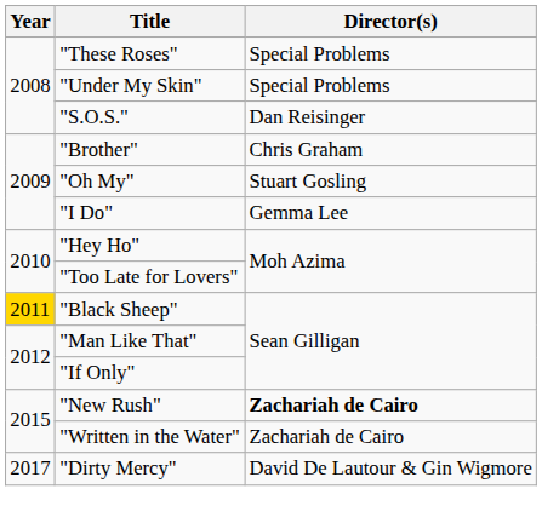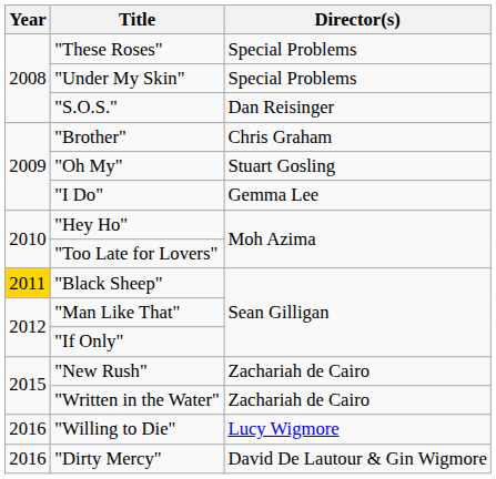 <table class="wikitable">
 <tr>
 <th>Year</th>
 <th>Title</th>
 <th>Director(s)</th>
 </tr>
 <tr>
 <td rowspan="3">2008</td>
 <td>"These Roses"</td>
 <td>Special Problems</td>
 </tr>
 <tr>
 <td>"Under My Skin"</td>
 <td>Special Problems</td>
 </tr>
 <tr>
 <td>"S.O.S."</td>
 <td>Dan Reisinger</td>
 </tr>
 <tr>
 <td rowspan="3">2009</td>
 <td>"Brother"</td>
 <td>Chris Graham</td>
 </tr>
 <tr>
 <td>"Oh My"</td>
 <td>Stuart Gosling</td>
 </tr>
 <tr>
 <td>"I Do"</td>
 <td>Gemma Lee</td>
 </tr>
 <tr>
 <td rowspan="2">2010</td>
 <td>"Hey Ho"</td>
 <td rowspan="2">Moh Azima</td>
 </tr>
 <tr>
 <td>"Too Late for Lovers"</td>
 </tr>
 <tr>
 <td style="background: gold;">2011</td>
 <td>"Black Sheep"</td>
 <td rowspan="3">Sean Gilligan</td>
 </tr>
 <tr>
 <td rowspan="2">2012</td>
 <td>"Man Like That"</td>
 </tr>
 <tr>
 <td>"If Only"</td>
 </tr>
 <tr>
 <td rowspan=2>2015</td>
 <td>"New Rush"</td>
-<td><strong>Zachariah de Cairo</strong></td>
+<td>Zachariah de Cairo</td>
 </tr>
 <tr>
 <td>"Written in the Water"</td>
 <td>Zachariah de Cairo</td>
 </tr>
 <tr>
-<td>2017</td>
+<td>2016</td>
+<td>"Willing to Die"</td>
+<td><a href='#'>Lucy Wigmore</a></td>
+</tr>
+<tr>
+<td>2016</td>
 <td>"Dirty Mercy"</td>
 <td>David De Lautour & Gin Wigmore</td>
 </tr>
 </table>
